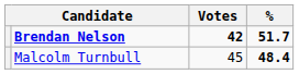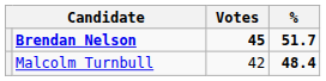 <table class="wikitable">
 <tr style="background:#e9e9e9;">
 <th colspan="2" style="width: 170px">Candidate</th>
 <th style="width: 50px">Votes</th>
 <th style="width: 40px">%</th>
 </tr>
 <tr>
 <th></th>
 <td style="width: 170px"><strong><a href='#'>Brendan Nelson</a></strong></td>
-<td style="text-align:right;"><strong>42</strong></td>
+<td style="text-align:right;"><strong>45</strong></td>
 <td style="text-align:right;"><strong>51.7</strong></td>
 </tr>
 <tr>
 <th></th>
 <td style="width: 170px"><a href='#'>Malcolm Turnbull</a></td>
-<td style="text-align:right;">45</td>
+<td style="text-align:right;">42</td>
 <td style="text-align:right;"><strong>48.4</strong></td>
 </tr>
 </table>
